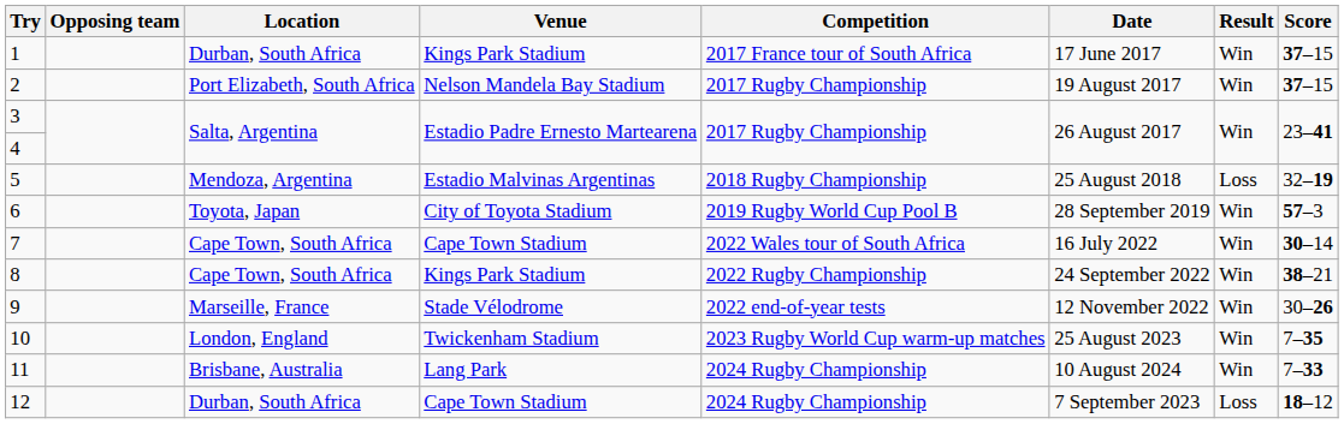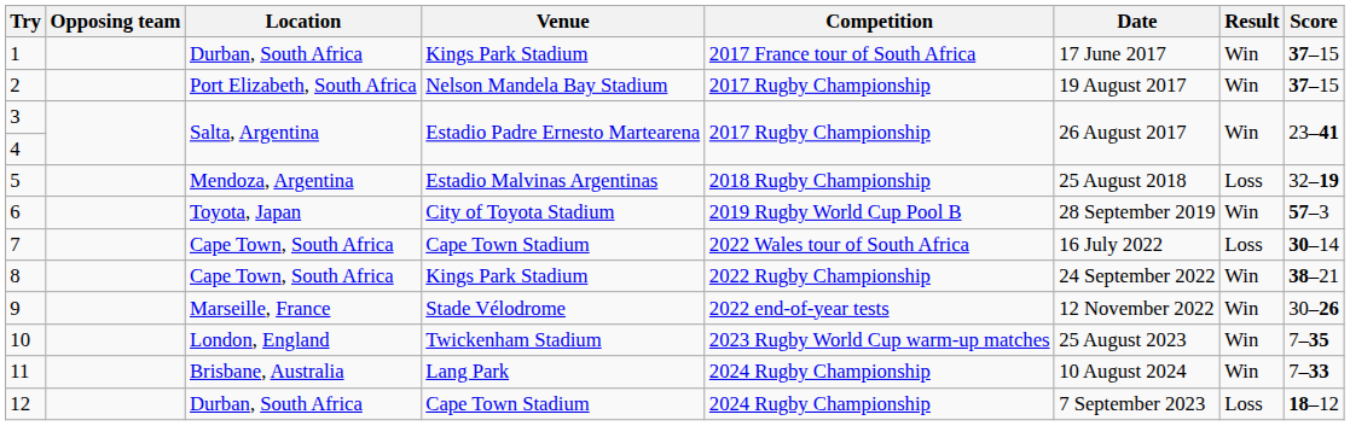 <table class="wikitable" style="font-size:100%">
 <tr>
 <th>Try</th>
 <th>Opposing team</th>
 <th>Location</th>
 <th>Venue</th>
 <th>Competition</th>
 <th>Date</th>
 <th>Result</th>
 <th>Score</th>
 </tr>
 <tr>
 <td>1</td>
 <td></td>
 <td><a href='#'>Durban</a>, <a href='#'>South Africa</a></td>
 <td><a href='#'>Kings Park Stadium</a></td>
 <td><a href='#'>2017 France tour of South Africa</a></td>
 <td>17 June 2017</td>
 <td>Win</td>
 <td><strong>37</strong>–15</td>
 </tr>
 <tr>
 <td>2</td>
 <td></td>
 <td><a href='#'>Port Elizabeth</a>, <a href='#'>South Africa</a></td>
 <td><a href='#'>Nelson Mandela Bay Stadium</a></td>
 <td><a href='#'>2017 Rugby Championship</a></td>
 <td>19 August 2017</td>
 <td>Win</td>
 <td><strong>37</strong>–15</td>
 </tr>
 <tr>
 <td>3</td>
 <td rowspan="2"></td>
 <td rowspan="2"><a href='#'>Salta</a>, <a href='#'>Argentina</a></td>
 <td rowspan="2"><a href='#'>Estadio Padre Ernesto Martearena</a></td>
 <td rowspan="2"><a href='#'>2017 Rugby Championship</a></td>
 <td rowspan="2">26 August 2017</td>
 <td rowspan="2">Win</td>
 <td rowspan="2">23–<strong>41</strong></td>
 </tr>
 <tr>
 <td>4</td>
 </tr>
 <tr>
 <td>5</td>
 <td></td>
 <td><a href='#'>Mendoza</a>, <a href='#'>Argentina</a></td>
 <td><a href='#'>Estadio Malvinas Argentinas</a></td>
 <td><a href='#'>2018 Rugby Championship</a></td>
 <td>25 August 2018</td>
 <td>Loss</td>
 <td>32–<strong>19</strong></td>
 </tr>
 <tr>
 <td>6</td>
 <td></td>
 <td><a href='#'>Toyota</a>, <a href='#'>Japan</a></td>
 <td><a href='#'>City of Toyota Stadium</a></td>
 <td><a href='#'>2019 Rugby World Cup Pool B</a></td>
 <td>28 September 2019</td>
 <td>Win</td>
 <td><strong>57</strong>–3</td>
 </tr>
 <tr>
 <td>7</td>
 <td></td>
 <td><a href='#'>Cape Town</a>, <a href='#'>South Africa</a></td>
 <td><a href='#'>Cape Town Stadium</a></td>
 <td><a href='#'>2022 Wales tour of South Africa</a></td>
 <td>16 July 2022</td>
-<td>Win</td>
+<td>Loss</td>
 <td><strong>30</strong>–14</td>
 </tr>
 <tr>
 <td>8</td>
 <td></td>
 <td><a href='#'>Cape Town</a>, <a href='#'>South Africa</a></td>
 <td><a href='#'>Kings Park Stadium</a></td>
 <td><a href='#'>2022 Rugby Championship</a></td>
 <td>24 September 2022</td>
 <td>Win</td>
 <td><strong>38</strong>–21</td>
 </tr>
 <tr>
 <td>9</td>
 <td></td>
 <td><a href='#'>Marseille</a>, <a href='#'>France</a></td>
 <td><a href='#'>Stade Vélodrome</a></td>
 <td><a href='#'>2022 end-of-year tests</a></td>
 <td>12 November 2022</td>
 <td>Win</td>
 <td>30–<strong>26</strong></td>
 </tr>
 <tr>
 <td>10</td>
 <td></td>
 <td><a href='#'>London</a>, <a href='#'>England</a></td>
 <td><a href='#'>Twickenham Stadium</a></td>
 <td><a href='#'>2023 Rugby World Cup warm-up matches</a></td>
 <td>25 August 2023</td>
 <td>Win</td>
 <td>7–<strong>35</strong></td>
 </tr>
 <tr>
 <td>11</td>
 <td></td>
 <td><a href='#'>Brisbane</a>, <a href='#'>Australia</a></td>
 <td><a href='#'>Lang Park</a></td>
 <td><a href='#'>2024 Rugby Championship</a></td>
 <td>10 August 2024</td>
 <td>Win</td>
 <td>7–<strong>33</strong></td>
 </tr>
 <tr>
 <td>12</td>
 <td></td>
 <td><a href='#'>Durban</a>, <a href='#'>South Africa</a></td>
 <td><a href='#'>Cape Town Stadium</a></td>
 <td><a href='#'>2024 Rugby Championship</a></td>
 <td>7 September 2023</td>
 <td>Loss</td>
 <td><strong>18</strong>–12</td>
 </tr>
 </table>
